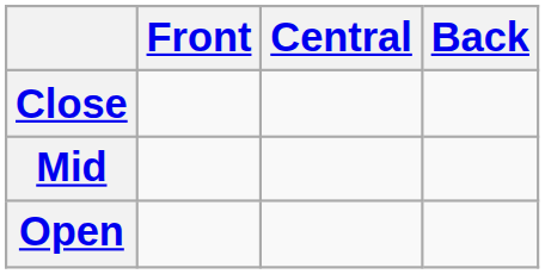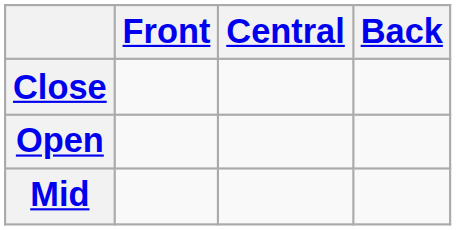 <table class="wikitable">
 <tr>
 <th></th>
 <th><a href='#'>Front</a></th>
 <th><a href='#'>Central</a></th>
 <th><a href='#'>Back</a></th>
 </tr>
 <tr align="center">
 <th><a href='#'>Close</a></th>
 <td><br></td>
 <td><br></td>
 <td><br></td>
 </tr>
 <tr align="center">
+<th><a href='#'>Open</a></th>
+<td><br></td>
+<td></td>
+<td><br></td>
+</tr>
+<tr align="center">
 <th><a href='#'>Mid</a></th>
 <td><br></td>
 <td><br></td>
 <td><br></td>
 </tr>
-<tr align="center">
-<th><a href='#'>Open</a></th>
-<td><br></td>
-<td></td>
-<td><br></td>
-</tr>
 </table>
